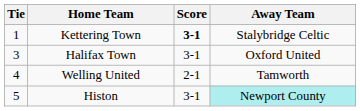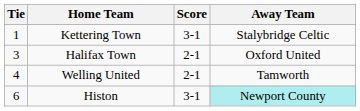 <table class="wikitable" style="text-align:center;">
 <tr>
 <th width=20>Tie</th>
 <th width=175>Home Team</th>
 <th width=20>Score</th>
 <th width=175>Away Team</th>
 </tr>
 <tr>
 <td>1</td>
 <td>Kettering Town</td>
-<td><strong>3-1</strong></td>
+<td>3-1</td>
 <td>Stalybridge Celtic</td>
 </tr>
 <tr>
 <td>3</td>
 <td>Halifax Town</td>
-<td>3-1</td>
+<td>2-1</td>
 <td>Oxford United</td>
 </tr>
 <tr>
 <td>4</td>
 <td>Welling United</td>
 <td>2-1</td>
 <td>Tamworth</td>
 </tr>
 <tr>
-<td>5</td>
+<td>6</td>
 <td>Histon</td>
 <td>3-1</td>
 <td style="background: paleturquoise;">Newport County</td>
 </tr>
 </table>
